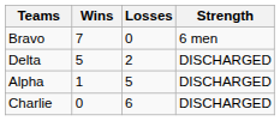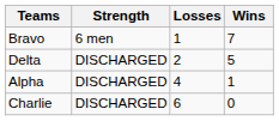 <table class="wikitable">
 <tr>
 <th width="70px">Teams</th>
+<th width="100px">Strength</th>
+<th width="50px">Losses</th>
 <th width="50px">Wins</th>
-<th width="50px">Losses</th>
-<th width="100px">Strength</th>
 </tr>
 <tr>
 <td>Bravo</td>
+<td>6 men</td>
+<td>1</td>
 <td>7</td>
-<td>0</td>
-<td>6 men</td>
 </tr>
 <tr>
 <td>Delta</td>
+<td>DISCHARGED</td>
+<td>2</td>
 <td>5</td>
-<td>2</td>
-<td>DISCHARGED</td>
 </tr>
 <tr>
 <td>Alpha</td>
+<td>DISCHARGED</td>
+<td>4</td>
 <td>1</td>
-<td>5</td>
-<td>DISCHARGED</td>
 </tr>
 <tr>
 <td>Charlie</td>
+<td>DISCHARGED</td>
+<td>6</td>
 <td>0</td>
-<td>6</td>
-<td>DISCHARGED</td>
 </tr>
 </table>
